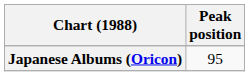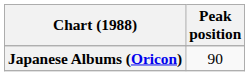 <table class="wikitable sortable plainrowheaders">
 <tr>
 <th>Chart (1988)</th>
 <th>Peak<br>position</th>
 </tr>
 <tr>
 </tr>
 <tr>
 <th scope="row">Japanese Albums (<a href='#'>Oricon</a>)</th>
-<td align="center">95</td>
+<td align="center">90</td>
 </tr>
 <tr>
 </tr>
 </table>
